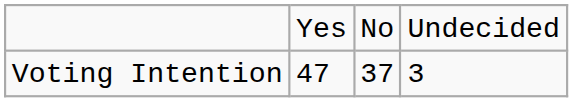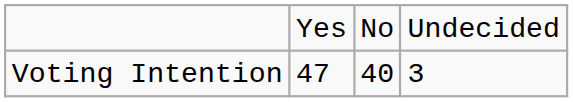 <table class="wikitable">
 <tr>
 <td></td>
 <td>Yes</td>
 <td>No</td>
 <td>Undecided</td>
 </tr>
 <tr>
 <td>Voting Intention</td>
 <td>47</td>
-<td>37</td>
+<td>40</td>
 <td>3</td>
 </tr>
 </table>
